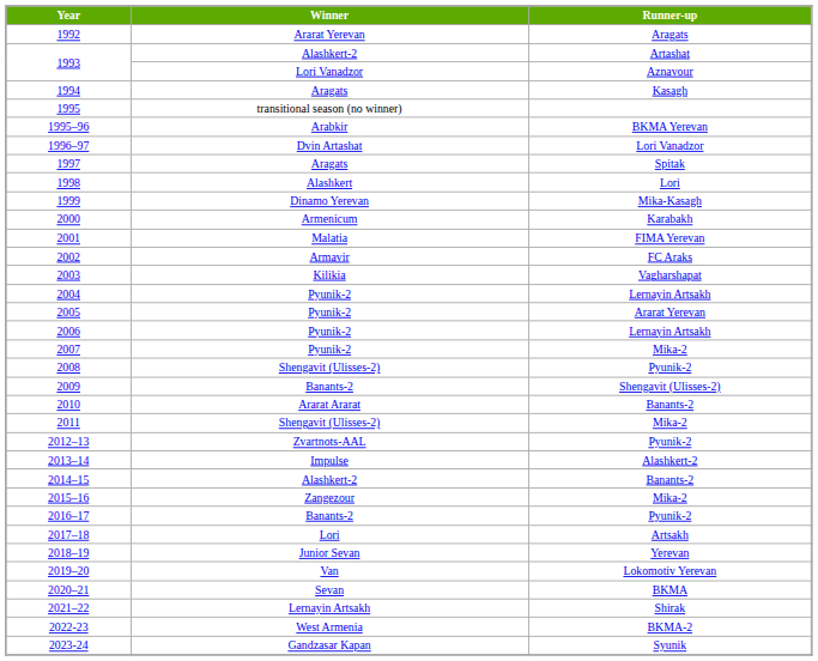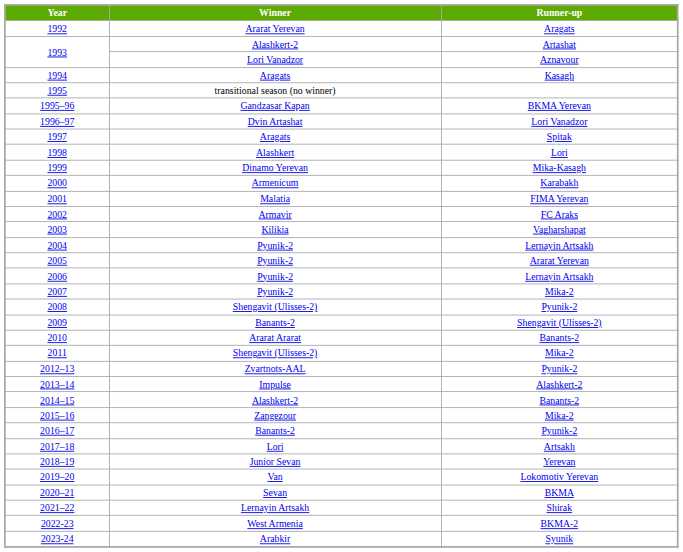 <table class="wikitable" width=60% border="2" cellpadding="4" cellspacing="4" style="margin: 1em 1em 1em 0; border: 2px #aaa solid; text-align: center; background: #FFFFFF; border-collapse: collapse; font-size: 11px">
 <tr bgcolor=#5D8AA8; span style="color:#FFFFFF">
 <td><strong>Year</strong></td>
 <td><strong>Winner</strong></td>
 <td><strong>Runner-up</strong></td>
 </tr>
 <tr>
 <td><a href='#'>1992</a></td>
 <td><a href='#'>Ararat Yerevan</a></td>
 <td><a href='#'>Aragats</a></td>
 </tr>
 <tr>
 <td rowspan=2><a href='#'>1993</a></td>
 <td><a href='#'>Alashkert-2</a></td>
 <td><a href='#'>Artashat</a></td>
 </tr>
 <tr>
 <td><a href='#'>Lori Vanadzor</a></td>
 <td><a href='#'>Aznavour</a></td>
 </tr>
 <tr>
 <td><a href='#'>1994</a></td>
 <td><a href='#'>Aragats</a></td>
 <td><a href='#'>Kasagh</a></td>
 </tr>
 <tr>
 <td><a href='#'>1995</a></td>
 <td>transitional season (no winner)</td>
 <td></td>
 </tr>
 <tr>
 <td><a href='#'>1995–96</a></td>
-<td><a href='#'>Arabkir</a></td>
+<td><a href='#'>Gandzasar Kapan</a></td>
 <td><a href='#'>BKMA Yerevan</a></td>
 </tr>
 <tr>
 <td><a href='#'>1996–97</a></td>
 <td><a href='#'>Dvin Artashat</a></td>
 <td><a href='#'>Lori Vanadzor</a></td>
 </tr>
 <tr>
 <td><a href='#'>1997</a></td>
 <td><a href='#'>Aragats</a></td>
 <td><a href='#'>Spitak</a></td>
 </tr>
 <tr>
 <td><a href='#'>1998</a></td>
 <td><a href='#'>Alashkert</a></td>
 <td><a href='#'>Lori</a></td>
 </tr>
 <tr>
 <td><a href='#'>1999</a></td>
 <td><a href='#'>Dinamo Yerevan</a></td>
 <td><a href='#'>Mika-Kasagh</a></td>
 </tr>
 <tr>
 <td><a href='#'>2000</a></td>
 <td><a href='#'>Armenicum</a></td>
 <td><a href='#'>Karabakh</a></td>
 </tr>
 <tr>
 <td><a href='#'>2001</a></td>
 <td><a href='#'>Malatia</a></td>
 <td><a href='#'>FIMA Yerevan</a></td>
 </tr>
 <tr>
 <td><a href='#'>2002</a></td>
 <td><a href='#'>Armavir</a></td>
 <td><a href='#'>FC Araks</a></td>
 </tr>
 <tr>
 <td><a href='#'>2003</a></td>
 <td><a href='#'>Kilikia</a></td>
 <td><a href='#'>Vagharshapat</a></td>
 </tr>
 <tr>
 <td><a href='#'>2004</a></td>
 <td><a href='#'>Pyunik-2</a></td>
 <td><a href='#'>Lernayin Artsakh</a></td>
 </tr>
 <tr>
 <td><a href='#'>2005</a></td>
 <td><a href='#'>Pyunik-2</a></td>
 <td><a href='#'>Ararat Yerevan</a></td>
 </tr>
 <tr>
 <td><a href='#'>2006</a></td>
 <td><a href='#'>Pyunik-2</a></td>
 <td><a href='#'>Lernayin Artsakh</a></td>
 </tr>
 <tr>
 <td><a href='#'>2007</a></td>
 <td><a href='#'>Pyunik-2</a></td>
 <td><a href='#'>Mika-2</a></td>
 </tr>
 <tr>
 <td><a href='#'>2008</a></td>
 <td><a href='#'>Shengavit (Ulisses-2)</a></td>
 <td><a href='#'>Pyunik-2</a></td>
 </tr>
 <tr>
 <td><a href='#'>2009</a></td>
 <td><a href='#'>Banants-2</a></td>
 <td><a href='#'>Shengavit (Ulisses-2)</a></td>
 </tr>
 <tr>
 <td><a href='#'>2010</a></td>
 <td><a href='#'>Ararat Ararat</a></td>
 <td><a href='#'>Banants-2</a></td>
 </tr>
 <tr>
 <td><a href='#'>2011</a></td>
 <td><a href='#'>Shengavit (Ulisses-2)</a></td>
 <td><a href='#'>Mika-2</a></td>
 </tr>
 <tr>
 <td><a href='#'>2012–13</a></td>
 <td><a href='#'>Zvartnots-AAL</a></td>
 <td><a href='#'>Pyunik-2</a></td>
 </tr>
 <tr>
 <td><a href='#'>2013–14</a></td>
 <td><a href='#'>Impulse</a></td>
 <td><a href='#'>Alashkert-2</a></td>
 </tr>
 <tr>
 <td><a href='#'>2014–15</a></td>
 <td><a href='#'>Alashkert-2</a></td>
 <td><a href='#'>Banants-2</a></td>
 </tr>
 <tr>
 <td><a href='#'>2015–16</a></td>
 <td><a href='#'>Zangezour</a></td>
 <td><a href='#'>Mika-2</a></td>
 </tr>
 <tr>
 <td><a href='#'>2016–17</a></td>
 <td><a href='#'>Banants-2</a></td>
 <td><a href='#'>Pyunik-2</a></td>
 </tr>
 <tr>
 <td><a href='#'>2017–18</a></td>
 <td><a href='#'>Lori</a></td>
 <td><a href='#'>Artsakh</a></td>
 </tr>
 <tr>
 <td><a href='#'>2018–19</a></td>
 <td><a href='#'>Junior Sevan</a></td>
 <td><a href='#'>Yerevan</a></td>
 </tr>
 <tr>
 <td><a href='#'>2019–20</a></td>
 <td><a href='#'>Van</a></td>
 <td><a href='#'>Lokomotiv Yerevan</a></td>
 </tr>
 <tr>
 <td><a href='#'>2020–21</a></td>
 <td><a href='#'>Sevan</a></td>
 <td><a href='#'>BKMA</a></td>
 </tr>
 <tr>
 <td><a href='#'>2021–22</a></td>
 <td><a href='#'>Lernayin Artsakh</a></td>
 <td><a href='#'>Shirak</a></td>
 </tr>
 <tr>
 <td><a href='#'>2022-23</a></td>
 <td><a href='#'>West Armenia</a></td>
 <td><a href='#'>BKMA-2</a></td>
 </tr>
 <tr>
 <td><a href='#'>2023-24</a></td>
-<td><a href='#'>Gandzasar Kapan</a></td>
+<td><a href='#'>Arabkir</a></td>
 <td><a href='#'>Syunik</a></td>
 </tr>
 </table>
